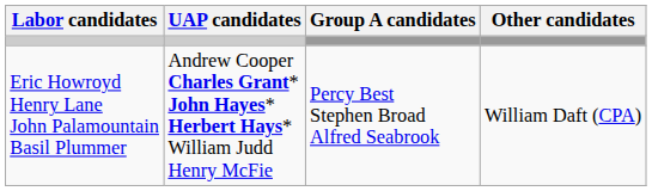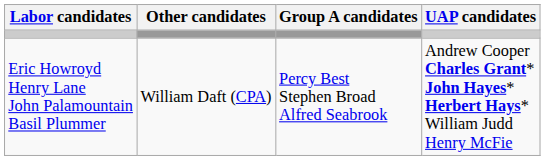 <table class="wikitable">
 <tr>
 <th><a href='#'>Labor</a> candidates</th>
+<th>Other candidates</th>
+<th>Group A candidates</th>
 <th><a href='#'>UAP</a> candidates</th>
-<th>Group A candidates</th>
-<th>Other candidates</th>
 </tr>
 <tr bgcolor="#cccccc">
 <td></td>
-<td></td>
 <td bgcolor="#999999"></td>
 <td bgcolor="#999999"></td>
+<td></td>
 </tr>
 <tr>
 <td><a href='#'>Eric Howroyd</a><br><a href='#'>Henry Lane</a><br><a href='#'>John Palamountain</a><br><a href='#'>Basil Plummer</a></td>
+<td>William Daft (<a href='#'>CPA</a>)</td>
+<td><a href='#'>Percy Best</a><br>Stephen Broad<br><a href='#'>Alfred Seabrook</a></td>
 <td>Andrew Cooper<br><strong><a href='#'>Charles Grant</a></strong>*<br><strong><a href='#'>John Hayes</a></strong>*<br><strong><a href='#'>Herbert Hays</a></strong>*<br>William Judd<br><a href='#'>Henry McFie</a></td>
-<td><a href='#'>Percy Best</a><br>Stephen Broad<br><a href='#'>Alfred Seabrook</a></td>
-<td>William Daft (<a href='#'>CPA</a>)</td>
 </tr>
 </table>
